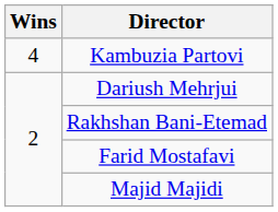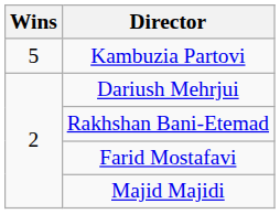 <table class="wikitable" style="text-align:center;">
 <tr>
 <th>Wins</th>
 <th>Director</th>
 </tr>
 <tr>
-<td style="text-align:center;">4</td>
+<td style="text-align:center;">5</td>
 <td><a href='#'>Kambuzia Partovi</a></td>
 </tr>
 <tr>
 <td rowspan=4 style="text-align:center;">2</td>
 <td><a href='#'>Dariush Mehrjui</a></td>
 </tr>
 <tr>
 <td><a href='#'>Rakhshan Bani-Etemad</a></td>
 </tr>
 <tr>
 <td><a href='#'>Farid Mostafavi</a></td>
 </tr>
 <tr>
 <td><a href='#'>Majid Majidi</a></td>
 </tr>
 </table>
